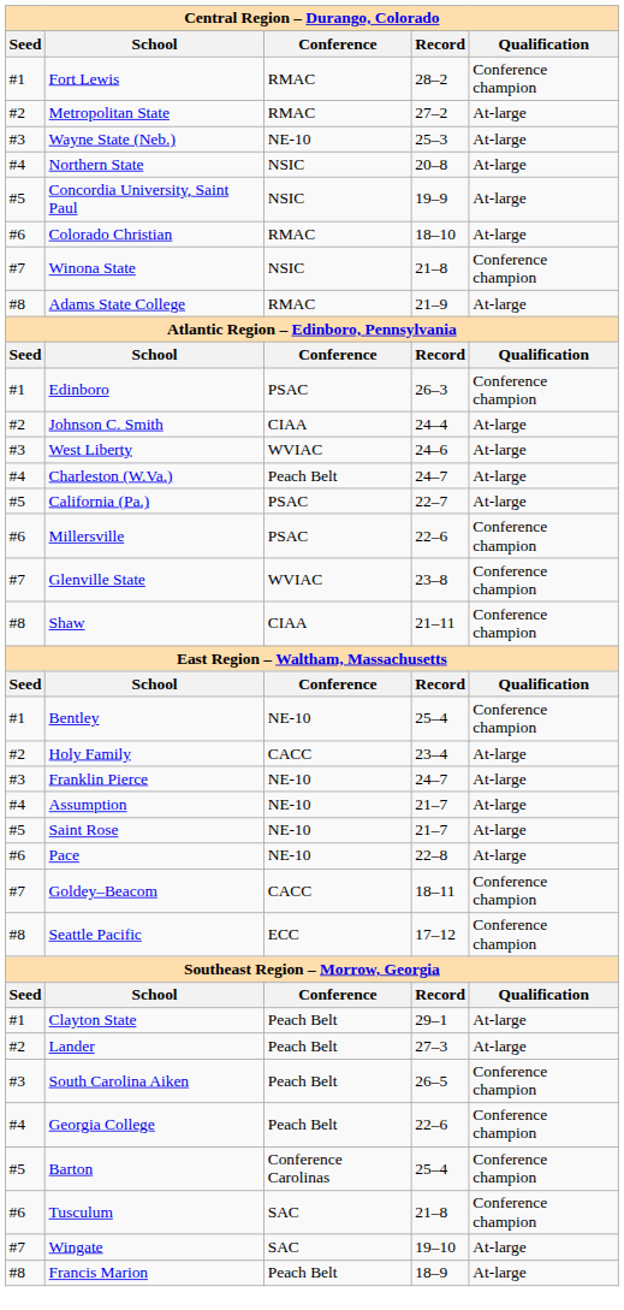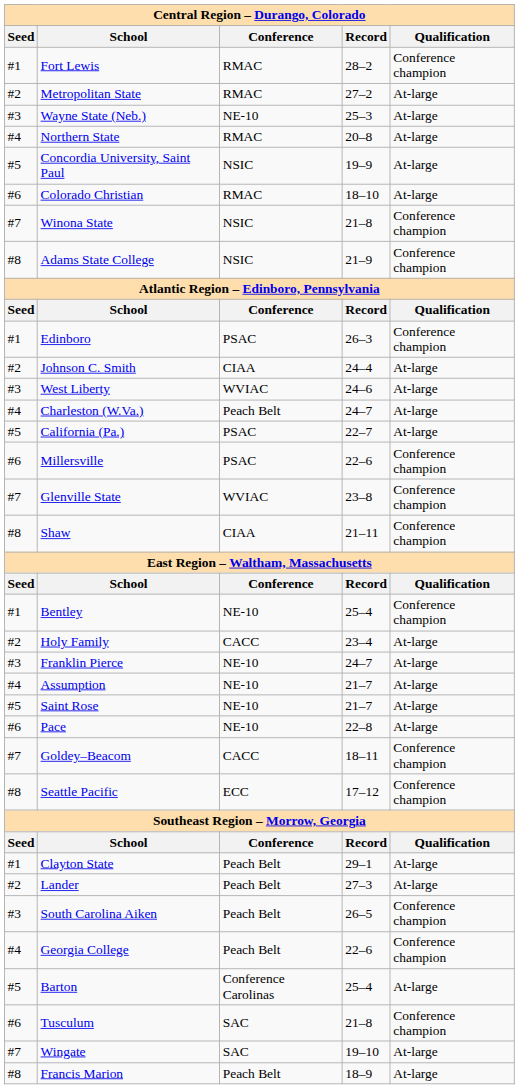 <table class="wikitable">
 <tr>
 <th colspan="5" style="background:#ffdead;">Central Region – <a href='#'>Durango, Colorado</a></th>
 </tr>
 <tr>
 <th>Seed</th>
 <th>School</th>
 <th>Conference</th>
 <th>Record</th>
 <th>Qualification</th>
 </tr>
 <tr>
 <td>#1</td>
 <td><a href='#'>Fort Lewis</a></td>
 <td>RMAC</td>
 <td>28–2</td>
 <td>Conference champion</td>
 </tr>
 <tr>
 <td>#2</td>
 <td><a href='#'>Metropolitan State</a></td>
 <td>RMAC</td>
 <td>27–2</td>
 <td>At-large</td>
 </tr>
 <tr>
 <td>#3</td>
 <td><a href='#'>Wayne State (Neb.)</a></td>
 <td>NE-10</td>
 <td>25–3</td>
 <td>At-large</td>
 </tr>
 <tr>
 <td>#4</td>
 <td><a href='#'>Northern State</a></td>
-<td>NSIC</td>
+<td>RMAC</td>
 <td>20–8</td>
 <td>At-large</td>
 </tr>
 <tr>
 <td>#5</td>
 <td><a href='#'>Concordia University, Saint Paul</a></td>
 <td>NSIC</td>
 <td>19–9</td>
 <td>At-large</td>
 </tr>
 <tr>
 <td>#6</td>
 <td><a href='#'>Colorado Christian</a></td>
 <td>RMAC</td>
 <td>18–10</td>
 <td>At-large</td>
 </tr>
 <tr>
 <td>#7</td>
 <td><a href='#'>Winona State</a></td>
 <td>NSIC</td>
 <td>21–8</td>
 <td>Conference champion</td>
 </tr>
 <tr>
 <td>#8</td>
 <td><a href='#'>Adams State College</a></td>
-<td>RMAC</td>
+<td>NSIC</td>
 <td>21–9</td>
-<td>At-large</td>
+<td>Conference champion</td>
 </tr>
 <tr>
 <th colspan="5" style="background:#ffdead;">Atlantic Region – <a href='#'>Edinboro, Pennsylvania</a></th>
 </tr>
 <tr>
 <th>Seed</th>
 <th>School</th>
 <th>Conference</th>
 <th>Record</th>
 <th>Qualification</th>
 </tr>
 <tr>
 <td>#1</td>
 <td><a href='#'>Edinboro</a></td>
 <td>PSAC</td>
 <td>26–3</td>
 <td>Conference champion</td>
 </tr>
 <tr>
 <td>#2</td>
 <td><a href='#'>Johnson C. Smith</a></td>
 <td>CIAA</td>
 <td>24–4</td>
 <td>At-large</td>
 </tr>
 <tr>
 <td>#3</td>
 <td><a href='#'>West Liberty</a></td>
 <td>WVIAC</td>
 <td>24–6</td>
 <td>At-large</td>
 </tr>
 <tr>
 <td>#4</td>
 <td><a href='#'>Charleston (W.Va.)</a></td>
 <td>Peach Belt</td>
 <td>24–7</td>
 <td>At-large</td>
 </tr>
 <tr>
 <td>#5</td>
 <td><a href='#'>California (Pa.)</a></td>
 <td>PSAC</td>
 <td>22–7</td>
 <td>At-large</td>
 </tr>
 <tr>
 <td>#6</td>
 <td><a href='#'>Millersville</a></td>
 <td>PSAC</td>
 <td>22–6</td>
 <td>Conference champion</td>
 </tr>
 <tr>
 <td>#7</td>
 <td><a href='#'>Glenville State</a></td>
 <td>WVIAC</td>
 <td>23–8</td>
 <td>Conference champion</td>
 </tr>
 <tr>
 <td>#8</td>
 <td><a href='#'>Shaw</a></td>
 <td>CIAA</td>
 <td>21–11</td>
 <td>Conference champion</td>
 </tr>
 <tr>
 <th colspan="5" style="background:#ffdead;">East Region – <a href='#'>Waltham, Massachusetts</a></th>
 </tr>
 <tr>
 <th>Seed</th>
 <th>School</th>
 <th>Conference</th>
 <th>Record</th>
 <th>Qualification</th>
 </tr>
 <tr>
 <td>#1</td>
 <td><a href='#'>Bentley</a></td>
 <td>NE-10</td>
 <td>25–4</td>
 <td>Conference champion</td>
 </tr>
 <tr>
 <td>#2</td>
 <td><a href='#'>Holy Family</a></td>
 <td>CACC</td>
 <td>23–4</td>
 <td>At-large</td>
 </tr>
 <tr>
 <td>#3</td>
 <td><a href='#'>Franklin Pierce</a></td>
 <td>NE-10</td>
 <td>24–7</td>
 <td>At-large</td>
 </tr>
 <tr>
 <td>#4</td>
 <td><a href='#'>Assumption</a></td>
 <td>NE-10</td>
 <td>21–7</td>
 <td>At-large</td>
 </tr>
 <tr>
 <td>#5</td>
 <td><a href='#'>Saint Rose</a></td>
 <td>NE-10</td>
 <td>21–7</td>
 <td>At-large</td>
 </tr>
 <tr>
 <td>#6</td>
 <td><a href='#'>Pace</a></td>
 <td>NE-10</td>
 <td>22–8</td>
 <td>At-large</td>
 </tr>
 <tr>
 <td>#7</td>
 <td><a href='#'>Goldey–Beacom</a></td>
 <td>CACC</td>
 <td>18–11</td>
 <td>Conference champion</td>
 </tr>
 <tr>
 <td>#8</td>
 <td><a href='#'>Seattle Pacific</a></td>
 <td>ECC</td>
 <td>17–12</td>
 <td>Conference champion</td>
 </tr>
 <tr>
 <th colspan="5" style="background:#ffdead;">Southeast Region – <a href='#'>Morrow, Georgia</a></th>
 </tr>
 <tr>
 <th>Seed</th>
 <th>School</th>
 <th>Conference</th>
 <th>Record</th>
 <th>Qualification</th>
 </tr>
 <tr>
 <td>#1</td>
 <td><a href='#'>Clayton State</a></td>
 <td>Peach Belt</td>
 <td>29–1</td>
 <td>At-large</td>
 </tr>
 <tr>
 <td>#2</td>
 <td><a href='#'>Lander</a></td>
 <td>Peach Belt</td>
 <td>27–3</td>
 <td>At-large</td>
 </tr>
 <tr>
 <td>#3</td>
 <td><a href='#'>South Carolina Aiken</a></td>
 <td>Peach Belt</td>
 <td>26–5</td>
 <td>Conference champion</td>
 </tr>
 <tr>
 <td>#4</td>
 <td><a href='#'>Georgia College</a></td>
 <td>Peach Belt</td>
 <td>22–6</td>
 <td>Conference champion</td>
 </tr>
 <tr>
 <td>#5</td>
 <td><a href='#'>Barton</a></td>
 <td>Conference Carolinas</td>
 <td>25–4</td>
-<td>Conference champion</td>
+<td>At-large</td>
 </tr>
 <tr>
 <td>#6</td>
 <td><a href='#'>Tusculum</a></td>
 <td>SAC</td>
 <td>21–8</td>
 <td>Conference champion</td>
 </tr>
 <tr>
 <td>#7</td>
 <td><a href='#'>Wingate</a></td>
 <td>SAC</td>
 <td>19–10</td>
 <td>At-large</td>
 </tr>
 <tr>
 <td>#8</td>
 <td><a href='#'>Francis Marion</a></td>
 <td>Peach Belt</td>
 <td>18–9</td>
 <td>At-large</td>
 </tr>
 </table>
